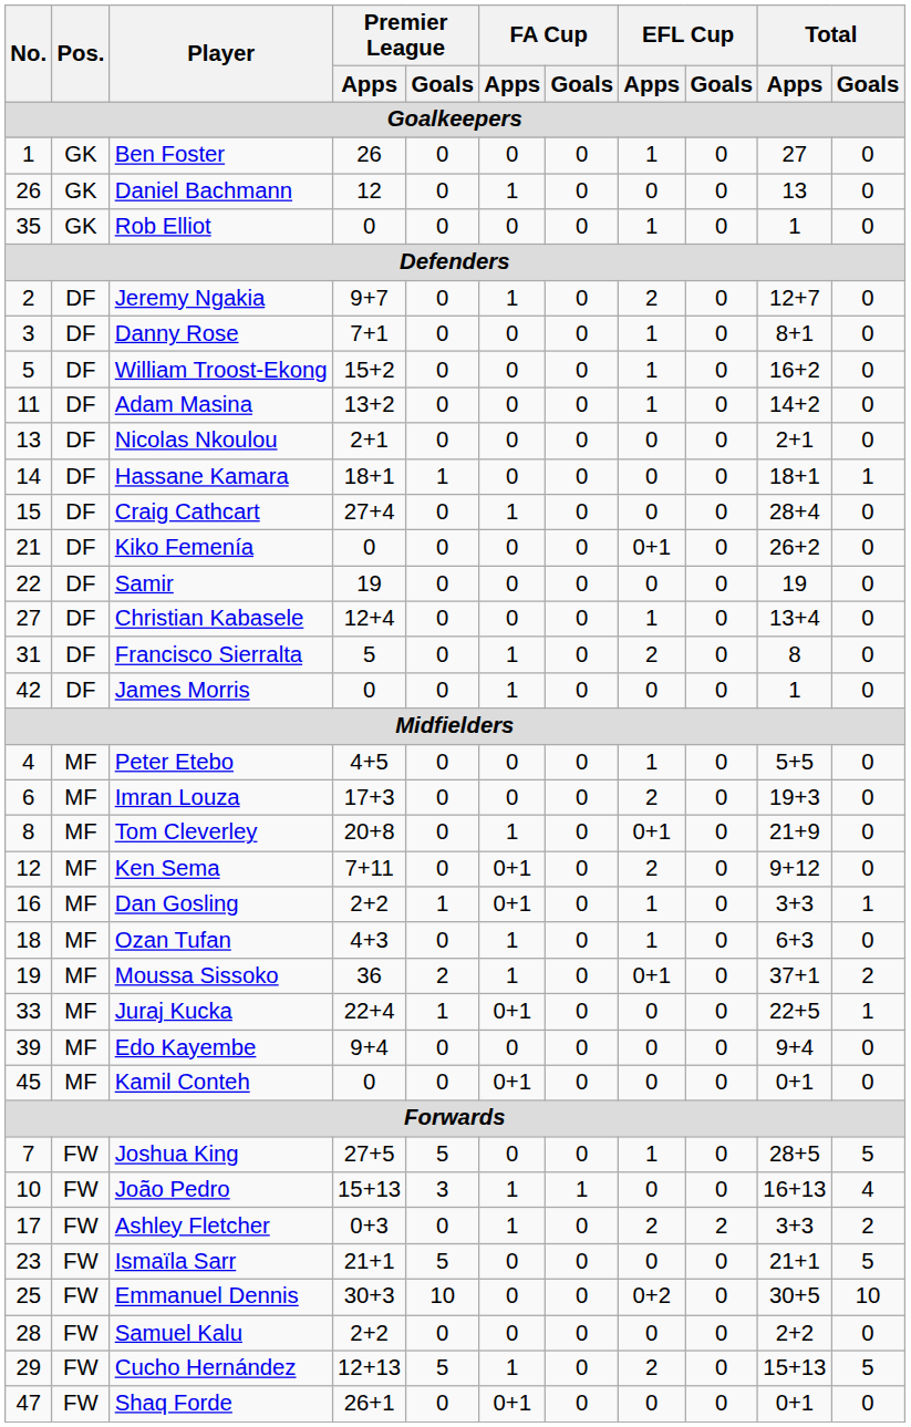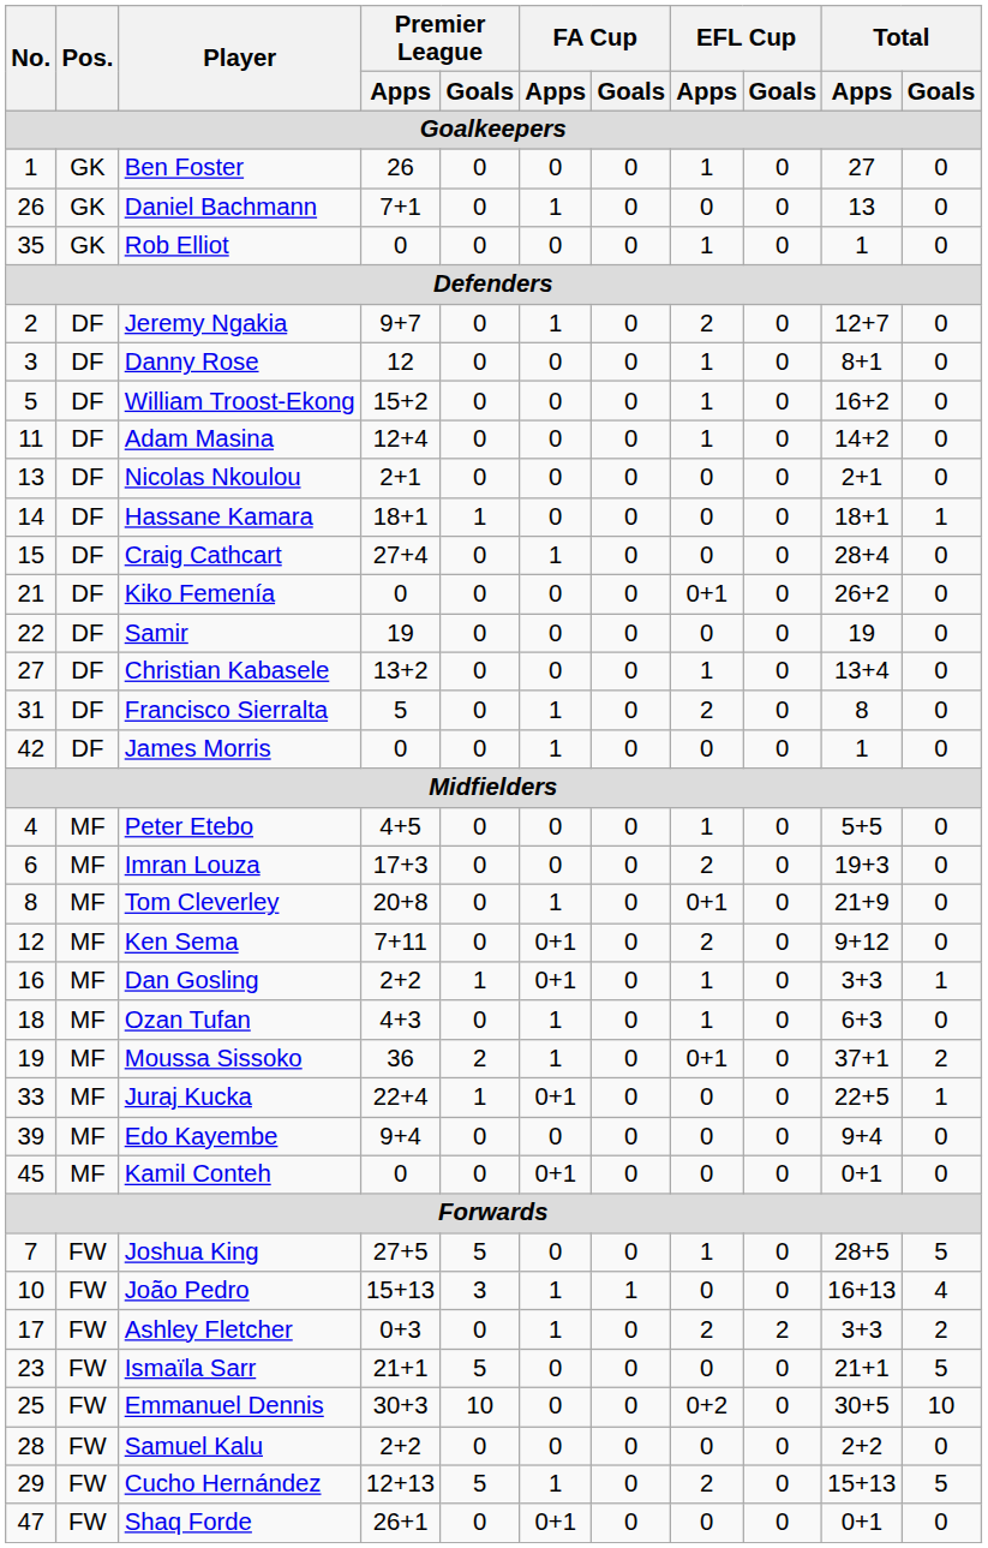 <table class="wikitable sortable" style="text-align:center">
 <tr>
 <th rowspan="2" style="vertical-align:center;">No.</th>
 <th rowspan="2" style="vertical-align:center;">Pos.</th>
 <th rowspan="2" style="vertical-align:center;">Player</th>
 <th colspan="2" style="width:85px;">Premier League</th>
 <th colspan="2" style="width:85px;">FA Cup</th>
 <th colspan="2" style="width:85px;">EFL Cup</th>
 <th colspan="2" style="width:85px;">Total</th>
 </tr>
 <tr>
 <th>Apps</th>
 <th>Goals</th>
 <th>Apps</th>
 <th>Goals</th>
 <th>Apps</th>
 <th>Goals</th>
 <th>Apps</th>
 <th>Goals</th>
 </tr>
 <tr>
 <th colspan=14 style=background:#dcdcdc; text-align:center><em>Goalkeepers</em></th>
 </tr>
 <tr>
 <td>1</td>
 <td>GK</td>
 <td align="left"> <a href='#'>Ben Foster</a></td>
 <td>26</td>
 <td>0</td>
 <td>0</td>
 <td>0</td>
 <td>1</td>
 <td>0</td>
 <td>27</td>
 <td>0</td>
 </tr>
 <tr>
 <td>26</td>
 <td>GK</td>
 <td align="left"> <a href='#'>Daniel Bachmann</a></td>
-<td>12</td>
+<td>7+1</td>
 <td>0</td>
 <td>1</td>
 <td>0</td>
 <td>0</td>
 <td>0</td>
 <td>13</td>
 <td>0</td>
 </tr>
 <tr>
 <td>35</td>
 <td>GK</td>
 <td align="left"> <a href='#'>Rob Elliot</a></td>
 <td>0</td>
 <td>0</td>
 <td>0</td>
 <td>0</td>
 <td>1</td>
 <td>0</td>
 <td>1</td>
 <td>0</td>
 </tr>
 <tr>
 <th colspan=14 style=background:#dcdcdc; text-align:center><em>Defenders</em></th>
 </tr>
 <tr>
 <td>2</td>
 <td>DF</td>
 <td align="left"> <a href='#'>Jeremy Ngakia</a></td>
 <td>9+7</td>
 <td>0</td>
 <td>1</td>
 <td>0</td>
 <td>2</td>
 <td>0</td>
 <td>12+7</td>
 <td>0</td>
 </tr>
 <tr>
 <td>3</td>
 <td>DF</td>
 <td align="left"> <a href='#'>Danny Rose</a></td>
-<td>7+1</td>
+<td>12</td>
 <td>0</td>
 <td>0</td>
 <td>0</td>
 <td>1</td>
 <td>0</td>
 <td>8+1</td>
 <td>0</td>
 </tr>
 <tr>
 <td>5</td>
 <td>DF</td>
 <td align="left"> <a href='#'>William Troost-Ekong</a></td>
 <td>15+2</td>
 <td>0</td>
 <td>0</td>
 <td>0</td>
 <td>1</td>
 <td>0</td>
 <td>16+2</td>
 <td>0</td>
 </tr>
 <tr>
 <td>11</td>
 <td>DF</td>
 <td align="left"> <a href='#'>Adam Masina</a></td>
-<td>13+2</td>
+<td>12+4</td>
 <td>0</td>
 <td>0</td>
 <td>0</td>
 <td>1</td>
 <td>0</td>
 <td>14+2</td>
 <td>0</td>
 </tr>
 <tr>
 <td>13</td>
 <td>DF</td>
 <td align="left"> <a href='#'>Nicolas Nkoulou</a></td>
 <td>2+1</td>
 <td>0</td>
 <td>0</td>
 <td>0</td>
 <td>0</td>
 <td>0</td>
 <td>2+1</td>
 <td>0</td>
 </tr>
 <tr>
 <td>14</td>
 <td>DF</td>
 <td align="left"> <a href='#'>Hassane Kamara</a></td>
 <td>18+1</td>
 <td>1</td>
 <td>0</td>
 <td>0</td>
 <td>0</td>
 <td>0</td>
 <td>18+1</td>
 <td>1</td>
 </tr>
 <tr>
 <td>15</td>
 <td>DF</td>
 <td align="left"> <a href='#'>Craig Cathcart</a></td>
 <td>27+4</td>
 <td>0</td>
 <td>1</td>
 <td>0</td>
 <td>0</td>
 <td>0</td>
 <td>28+4</td>
 <td>0</td>
 </tr>
 <tr>
 <td>21</td>
 <td>DF</td>
 <td align="left"> <a href='#'>Kiko Femenía</a></td>
 <td>0</td>
 <td>0</td>
 <td>0</td>
 <td>0</td>
 <td>0+1</td>
 <td>0</td>
 <td>26+2</td>
 <td>0</td>
 </tr>
 <tr>
 <td>22</td>
 <td>DF</td>
 <td align="left"> <a href='#'>Samir</a></td>
 <td>19</td>
 <td>0</td>
 <td>0</td>
 <td>0</td>
 <td>0</td>
 <td>0</td>
 <td>19</td>
 <td>0</td>
 </tr>
 <tr>
 <td>27</td>
 <td>DF</td>
 <td align="left"> <a href='#'>Christian Kabasele</a></td>
-<td>12+4</td>
+<td>13+2</td>
 <td>0</td>
 <td>0</td>
 <td>0</td>
 <td>1</td>
 <td>0</td>
 <td>13+4</td>
 <td>0</td>
 </tr>
 <tr>
 <td>31</td>
 <td>DF</td>
 <td align="left"> <a href='#'>Francisco Sierralta</a></td>
 <td>5</td>
 <td>0</td>
 <td>1</td>
 <td>0</td>
 <td>2</td>
 <td>0</td>
 <td>8</td>
 <td>0</td>
 </tr>
 <tr>
 <td>42</td>
 <td>DF</td>
 <td align="left"> <a href='#'>James Morris</a></td>
 <td>0</td>
 <td>0</td>
 <td>1</td>
 <td>0</td>
 <td>0</td>
 <td>0</td>
 <td>1</td>
 <td>0</td>
 </tr>
 <tr>
 <th colspan=14 style=background:#dcdcdc; text-align:center><em>Midfielders</em></th>
 </tr>
 <tr>
 <td>4</td>
 <td>MF</td>
 <td align="left"> <a href='#'>Peter Etebo</a></td>
 <td>4+5</td>
 <td>0</td>
 <td>0</td>
 <td>0</td>
 <td>1</td>
 <td>0</td>
 <td>5+5</td>
 <td>0</td>
 </tr>
 <tr>
 <td>6</td>
 <td>MF</td>
 <td align="left"> <a href='#'>Imran Louza</a></td>
 <td>17+3</td>
 <td>0</td>
 <td>0</td>
 <td>0</td>
 <td>2</td>
 <td>0</td>
 <td>19+3</td>
 <td>0</td>
 </tr>
 <tr>
 <td>8</td>
 <td>MF</td>
 <td align="left"> <a href='#'>Tom Cleverley</a></td>
 <td>20+8</td>
 <td>0</td>
 <td>1</td>
 <td>0</td>
 <td>0+1</td>
 <td>0</td>
 <td>21+9</td>
 <td>0</td>
 </tr>
 <tr>
 <td>12</td>
 <td>MF</td>
 <td align="left"> <a href='#'>Ken Sema</a></td>
 <td>7+11</td>
 <td>0</td>
 <td>0+1</td>
 <td>0</td>
 <td>2</td>
 <td>0</td>
 <td>9+12</td>
 <td>0</td>
 </tr>
 <tr>
 <td>16</td>
 <td>MF</td>
 <td align="left"> <a href='#'>Dan Gosling</a></td>
 <td>2+2</td>
 <td>1</td>
 <td>0+1</td>
 <td>0</td>
 <td>1</td>
 <td>0</td>
 <td>3+3</td>
 <td>1</td>
 </tr>
 <tr>
 <td>18</td>
 <td>MF</td>
 <td align="left"> <a href='#'>Ozan Tufan</a></td>
 <td>4+3</td>
 <td>0</td>
 <td>1</td>
 <td>0</td>
 <td>1</td>
 <td>0</td>
 <td>6+3</td>
 <td>0</td>
 </tr>
 <tr>
 <td>19</td>
 <td>MF</td>
 <td align="left"> <a href='#'>Moussa Sissoko</a></td>
 <td>36</td>
 <td>2</td>
 <td>1</td>
 <td>0</td>
 <td>0+1</td>
 <td>0</td>
 <td>37+1</td>
 <td>2</td>
 </tr>
 <tr>
 <td>33</td>
 <td>MF</td>
 <td align="left"> <a href='#'>Juraj Kucka</a></td>
 <td>22+4</td>
 <td>1</td>
 <td>0+1</td>
 <td>0</td>
 <td>0</td>
 <td>0</td>
 <td>22+5</td>
 <td>1</td>
 </tr>
 <tr>
 <td>39</td>
 <td>MF</td>
 <td align="left"> <a href='#'>Edo Kayembe</a></td>
 <td>9+4</td>
 <td>0</td>
 <td>0</td>
 <td>0</td>
 <td>0</td>
 <td>0</td>
 <td>9+4</td>
 <td>0</td>
 </tr>
 <tr>
 <td>45</td>
 <td>MF</td>
 <td align="left"> <a href='#'>Kamil Conteh</a></td>
 <td>0</td>
 <td>0</td>
 <td>0+1</td>
 <td>0</td>
 <td>0</td>
 <td>0</td>
 <td>0+1</td>
 <td>0</td>
 </tr>
 <tr>
 <th colspan=14 style=background:#dcdcdc; text-align:center><em>Forwards</em></th>
 </tr>
 <tr>
 <td>7</td>
 <td>FW</td>
 <td align="left"> <a href='#'>Joshua King</a></td>
 <td>27+5</td>
 <td>5</td>
 <td>0</td>
 <td>0</td>
 <td>1</td>
 <td>0</td>
 <td>28+5</td>
 <td>5</td>
 </tr>
 <tr>
 <td>10</td>
 <td>FW</td>
 <td align="left"> <a href='#'>João Pedro</a></td>
 <td>15+13</td>
 <td>3</td>
 <td>1</td>
 <td>1</td>
 <td>0</td>
 <td>0</td>
 <td>16+13</td>
 <td>4</td>
 </tr>
 <tr>
 <td>17</td>
 <td>FW</td>
 <td align="left"> <a href='#'>Ashley Fletcher</a></td>
 <td>0+3</td>
 <td>0</td>
 <td>1</td>
 <td>0</td>
 <td>2</td>
 <td>2</td>
 <td>3+3</td>
 <td>2</td>
 </tr>
 <tr>
 <td>23</td>
 <td>FW</td>
 <td align="left"> <a href='#'>Ismaïla Sarr</a></td>
 <td>21+1</td>
 <td>5</td>
 <td>0</td>
 <td>0</td>
 <td>0</td>
 <td>0</td>
 <td>21+1</td>
 <td>5</td>
 </tr>
 <tr>
 <td>25</td>
 <td>FW</td>
 <td align="left"> <a href='#'>Emmanuel Dennis</a></td>
 <td>30+3</td>
 <td>10</td>
 <td>0</td>
 <td>0</td>
 <td>0+2</td>
 <td>0</td>
 <td>30+5</td>
 <td>10</td>
 </tr>
 <tr>
 <td>28</td>
 <td>FW</td>
 <td align="left"> <a href='#'>Samuel Kalu</a></td>
 <td>2+2</td>
 <td>0</td>
 <td>0</td>
 <td>0</td>
 <td>0</td>
 <td>0</td>
 <td>2+2</td>
 <td>0</td>
 </tr>
 <tr>
 <td>29</td>
 <td>FW</td>
 <td align="left"> <a href='#'>Cucho Hernández</a></td>
 <td>12+13</td>
 <td>5</td>
 <td>1</td>
 <td>0</td>
 <td>2</td>
 <td>0</td>
 <td>15+13</td>
 <td>5</td>
 </tr>
 <tr>
 <td>47</td>
 <td>FW</td>
 <td align="left"> <a href='#'>Shaq Forde</a></td>
 <td>26+1</td>
 <td>0</td>
 <td>0+1</td>
 <td>0</td>
 <td>0</td>
 <td>0</td>
 <td>0+1</td>
 <td>0</td>
 </tr>
 <tr>
 </tr>
 </table>
